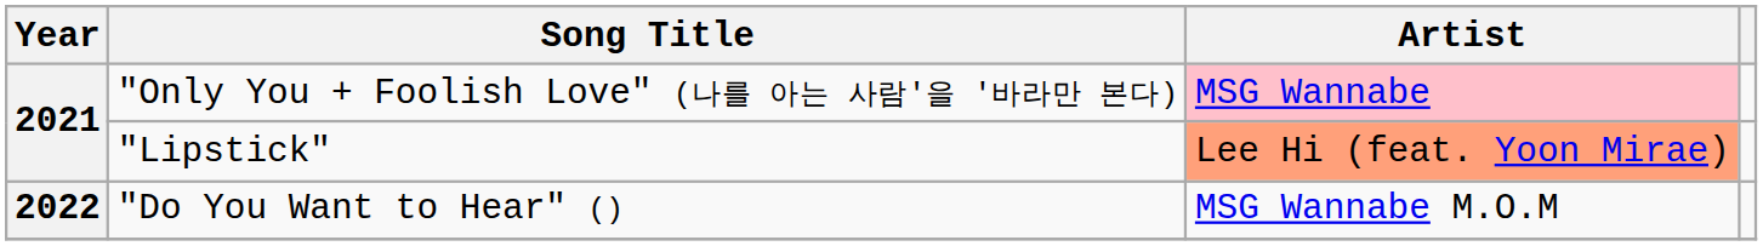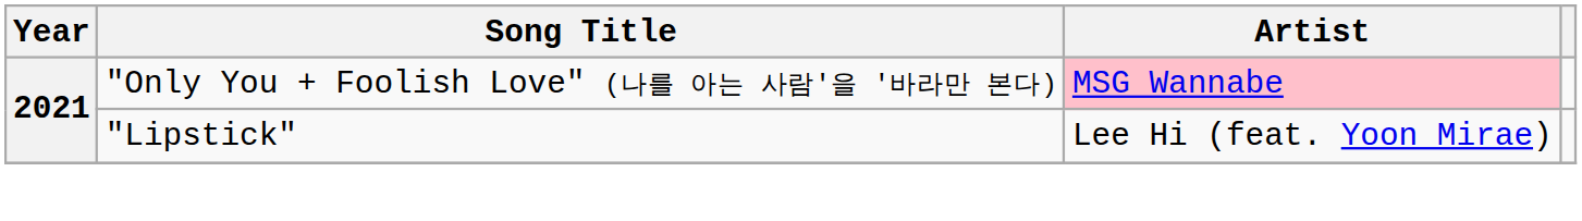 <table class="wikitable sortable plainrowheaders">
 <tr>
 <th scope="col">Year</th>
 <th scope="col">Song Title</th>
 <th scope="col">Artist</th>
 <th scope="col" class="unsortable"></th>
 </tr>
 <tr>
 <th scope="row" rowspan="2">2021</th>
 <td>"Only You + Foolish Love" <small>(나를 아는 사람'을 '바라만 본다)</small></td>
 <td style="background: pink;"><a href='#'>MSG Wannabe</a></td>
 <td></td>
 </tr>
 <tr>
 <td>"Lipstick"</td>
-<td style="background: lightsalmon;">Lee Hi (feat. <a href='#'>Yoon Mirae</a>)</td>
-<td></td>
-</tr>
-<tr>
-<th scope="row">2022</th>
-<td>"Do You Want to Hear" <small>()</small></td>
-<td><a href='#'>MSG Wannabe</a> M.O.M</td>
+<td>Lee Hi (feat. <a href='#'>Yoon Mirae</a>)</td>
 <td></td>
 </tr>
 <tr>
 </tr>
 </table>
